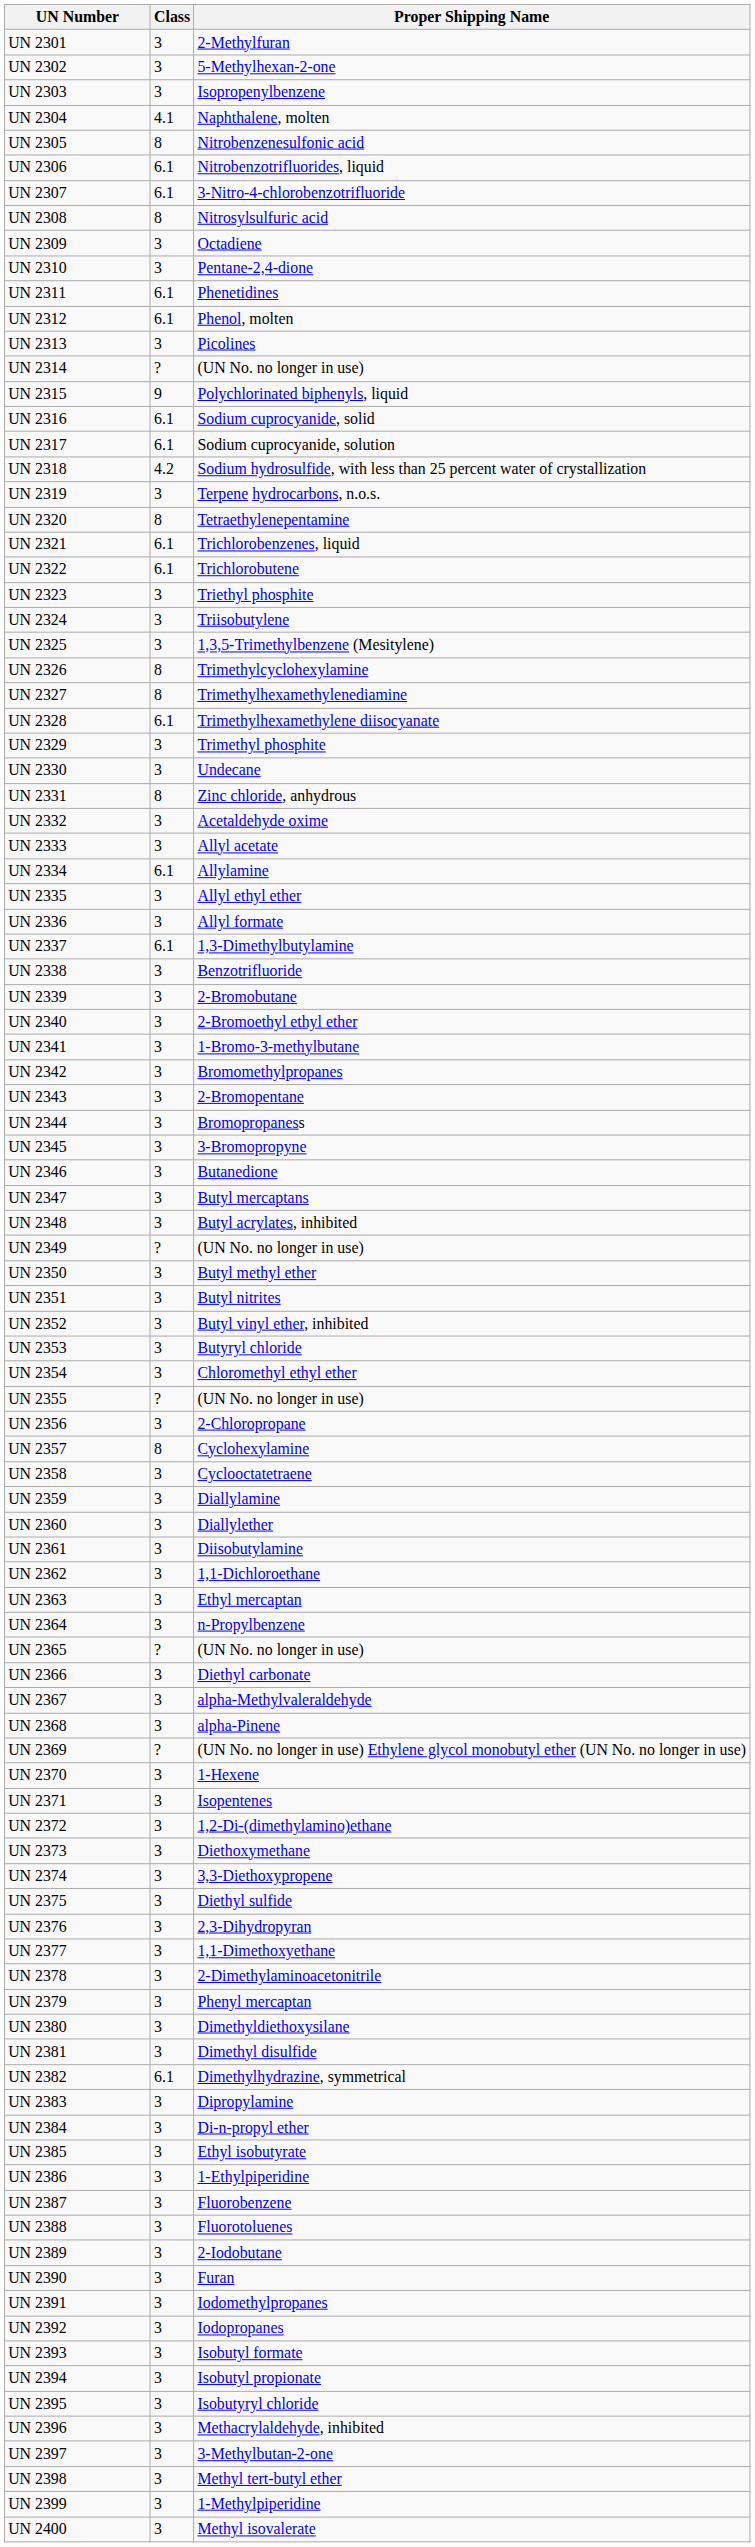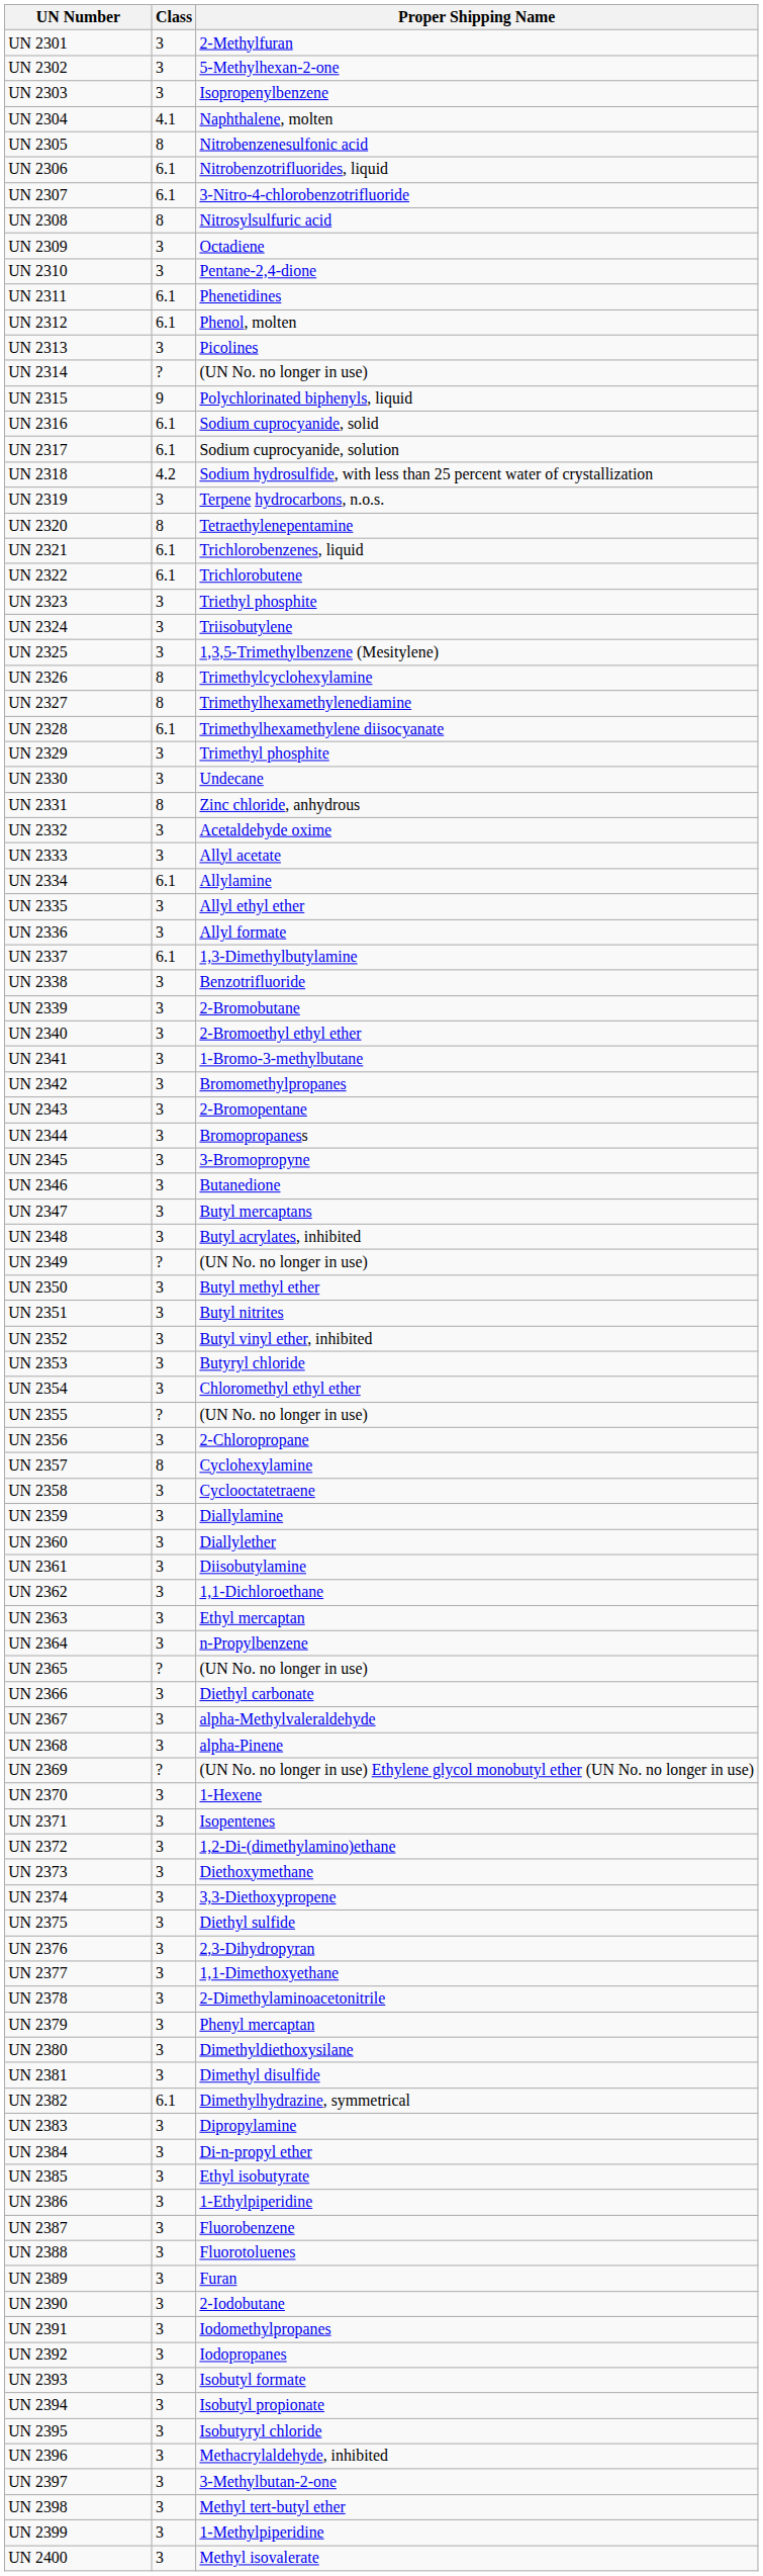 <table class="wikitable">
 <tr>
 <th width="140px">UN Number</th>
 <th>Class</th>
 <th>Proper Shipping Name</th>
 </tr>
 <tr>
 <td>UN 2301</td>
 <td>3</td>
 <td><a href='#'>2-Methylfuran</a></td>
 </tr>
 <tr>
 <td>UN 2302</td>
 <td>3</td>
 <td><a href='#'>5-Methylhexan-2-one</a></td>
 </tr>
 <tr>
 <td>UN 2303</td>
 <td>3</td>
 <td><a href='#'>Isopropenylbenzene</a></td>
 </tr>
 <tr>
 <td>UN 2304</td>
 <td>4.1</td>
 <td><a href='#'>Naphthalene</a>, molten</td>
 </tr>
 <tr>
 <td>UN 2305</td>
 <td>8</td>
 <td><a href='#'>Nitrobenzenesulfonic acid</a></td>
 </tr>
 <tr>
 <td>UN 2306</td>
 <td>6.1</td>
 <td><a href='#'>Nitrobenzotrifluorides</a>, liquid</td>
 </tr>
 <tr>
 <td>UN 2307</td>
 <td>6.1</td>
 <td><a href='#'>3-Nitro-4-chlorobenzotrifluoride</a></td>
 </tr>
 <tr>
 <td>UN 2308</td>
 <td>8</td>
 <td><a href='#'>Nitrosylsulfuric acid</a></td>
 </tr>
 <tr>
 <td>UN 2309</td>
 <td>3</td>
 <td><a href='#'>Octadiene</a></td>
 </tr>
 <tr>
 <td>UN 2310</td>
 <td>3</td>
 <td><a href='#'>Pentane-2,4-dione</a></td>
 </tr>
 <tr>
 <td>UN 2311</td>
 <td>6.1</td>
 <td><a href='#'>Phenetidines</a></td>
 </tr>
 <tr>
 <td>UN 2312</td>
 <td>6.1</td>
 <td><a href='#'>Phenol</a>, molten</td>
 </tr>
 <tr>
 <td>UN 2313</td>
 <td>3</td>
 <td><a href='#'>Picolines</a></td>
 </tr>
 <tr>
 <td>UN 2314</td>
 <td>?</td>
 <td>(UN No. no longer in use)</td>
 </tr>
 <tr>
 <td>UN 2315</td>
 <td>9</td>
 <td><a href='#'>Polychlorinated biphenyls</a>, liquid</td>
 </tr>
 <tr>
 <td>UN 2316</td>
 <td>6.1</td>
 <td><a href='#'>Sodium cuprocyanide</a>, solid</td>
 </tr>
 <tr>
 <td>UN 2317</td>
 <td>6.1</td>
 <td>Sodium cuprocyanide, solution</td>
 </tr>
 <tr>
 <td>UN 2318</td>
 <td>4.2</td>
 <td><a href='#'>Sodium hydrosulfide</a>, with less than 25 percent water of crystallization</td>
 </tr>
 <tr>
 <td>UN 2319</td>
 <td>3</td>
 <td><a href='#'>Terpene</a> <a href='#'>hydrocarbons</a>, n.o.s.</td>
 </tr>
 <tr>
 <td>UN 2320</td>
 <td>8</td>
 <td><a href='#'>Tetraethylenepentamine</a></td>
 </tr>
 <tr>
 <td>UN 2321</td>
 <td>6.1</td>
 <td><a href='#'>Trichlorobenzenes</a>, liquid</td>
 </tr>
 <tr>
 <td>UN 2322</td>
 <td>6.1</td>
 <td><a href='#'>Trichlorobutene</a></td>
 </tr>
 <tr>
 <td>UN 2323</td>
 <td>3</td>
 <td><a href='#'>Triethyl phosphite</a></td>
 </tr>
 <tr>
 <td>UN 2324</td>
 <td>3</td>
 <td><a href='#'>Triisobutylene</a></td>
 </tr>
 <tr>
 <td>UN 2325</td>
 <td>3</td>
 <td><a href='#'>1,3,5-Trimethylbenzene</a> (Mesitylene)</td>
 </tr>
 <tr>
 <td>UN 2326</td>
 <td>8</td>
 <td><a href='#'>Trimethylcyclohexylamine</a></td>
 </tr>
 <tr>
 <td>UN 2327</td>
 <td>8</td>
 <td><a href='#'>Trimethylhexamethylenediamine</a></td>
 </tr>
 <tr>
 <td>UN 2328</td>
 <td>6.1</td>
 <td><a href='#'>Trimethylhexamethylene diisocyanate</a></td>
 </tr>
 <tr>
 <td>UN 2329</td>
 <td>3</td>
 <td><a href='#'>Trimethyl phosphite</a></td>
 </tr>
 <tr>
 <td>UN 2330</td>
 <td>3</td>
 <td><a href='#'>Undecane</a></td>
 </tr>
 <tr>
 <td>UN 2331</td>
 <td>8</td>
 <td><a href='#'>Zinc chloride</a>, anhydrous</td>
 </tr>
 <tr>
 <td>UN 2332</td>
 <td>3</td>
 <td><a href='#'>Acetaldehyde oxime</a></td>
 </tr>
 <tr>
 <td>UN 2333</td>
 <td>3</td>
 <td><a href='#'>Allyl acetate</a></td>
 </tr>
 <tr>
 <td>UN 2334</td>
 <td>6.1</td>
 <td><a href='#'>Allylamine</a></td>
 </tr>
 <tr>
 <td>UN 2335</td>
 <td>3</td>
 <td><a href='#'>Allyl ethyl ether</a></td>
 </tr>
 <tr>
 <td>UN 2336</td>
 <td>3</td>
 <td><a href='#'>Allyl formate</a></td>
 </tr>
 <tr>
 <td>UN 2337</td>
 <td>6.1</td>
 <td><a href='#'>1,3-Dimethylbutylamine</a></td>
 </tr>
 <tr>
 <td>UN 2338</td>
 <td>3</td>
 <td><a href='#'>Benzotrifluoride</a></td>
 </tr>
 <tr>
 <td>UN 2339</td>
 <td>3</td>
 <td><a href='#'>2-Bromobutane</a></td>
 </tr>
 <tr>
 <td>UN 2340</td>
 <td>3</td>
 <td><a href='#'>2-Bromoethyl ethyl ether</a></td>
 </tr>
 <tr>
 <td>UN 2341</td>
 <td>3</td>
 <td><a href='#'>1-Bromo-3-methylbutane</a></td>
 </tr>
 <tr>
 <td>UN 2342</td>
 <td>3</td>
 <td><a href='#'>Bromomethylpropanes</a></td>
 </tr>
 <tr>
 <td>UN 2343</td>
 <td>3</td>
 <td><a href='#'>2-Bromopentane</a></td>
 </tr>
 <tr>
 <td>UN 2344</td>
 <td>3</td>
 <td><a href='#'>Bromopropanes</a>s</td>
 </tr>
 <tr>
 <td>UN 2345</td>
 <td>3</td>
 <td><a href='#'>3-Bromopropyne</a></td>
 </tr>
 <tr>
 <td>UN 2346</td>
 <td>3</td>
 <td><a href='#'>Butanedione</a></td>
 </tr>
 <tr>
 <td>UN 2347</td>
 <td>3</td>
 <td><a href='#'>Butyl mercaptans</a></td>
 </tr>
 <tr>
 <td>UN 2348</td>
 <td>3</td>
 <td><a href='#'>Butyl acrylates</a>, inhibited</td>
 </tr>
 <tr>
 <td>UN 2349</td>
 <td>?</td>
 <td>(UN No. no longer in use)</td>
 </tr>
 <tr>
 <td>UN 2350</td>
 <td>3</td>
 <td><a href='#'>Butyl methyl ether</a></td>
 </tr>
 <tr>
 <td>UN 2351</td>
 <td>3</td>
 <td><a href='#'>Butyl nitrites</a></td>
 </tr>
 <tr>
 <td>UN 2352</td>
 <td>3</td>
 <td><a href='#'>Butyl vinyl ether</a>, inhibited</td>
 </tr>
 <tr>
 <td>UN 2353</td>
 <td>3</td>
 <td><a href='#'>Butyryl chloride</a></td>
 </tr>
 <tr>
 <td>UN 2354</td>
 <td>3</td>
 <td><a href='#'>Chloromethyl ethyl ether</a></td>
 </tr>
 <tr>
 <td>UN 2355</td>
 <td>?</td>
 <td>(UN No. no longer in use)</td>
 </tr>
 <tr>
 <td>UN 2356</td>
 <td>3</td>
 <td><a href='#'>2-Chloropropane</a></td>
 </tr>
 <tr>
 <td>UN 2357</td>
 <td>8</td>
 <td><a href='#'>Cyclohexylamine</a></td>
 </tr>
 <tr>
 <td>UN 2358</td>
 <td>3</td>
 <td><a href='#'>Cyclooctatetraene</a></td>
 </tr>
 <tr>
 <td>UN 2359</td>
 <td>3</td>
 <td><a href='#'>Diallylamine</a></td>
 </tr>
 <tr>
 <td>UN 2360</td>
 <td>3</td>
 <td><a href='#'>Diallylether</a></td>
 </tr>
 <tr>
 <td>UN 2361</td>
 <td>3</td>
 <td><a href='#'>Diisobutylamine</a></td>
 </tr>
 <tr>
 <td>UN 2362</td>
 <td>3</td>
 <td><a href='#'>1,1-Dichloroethane</a></td>
 </tr>
 <tr>
 <td>UN 2363</td>
 <td>3</td>
 <td><a href='#'>Ethyl mercaptan</a></td>
 </tr>
 <tr>
 <td>UN 2364</td>
 <td>3</td>
 <td><a href='#'>n-Propylbenzene</a></td>
 </tr>
 <tr>
 <td>UN 2365</td>
 <td>?</td>
 <td>(UN No. no longer in use)</td>
 </tr>
 <tr>
 <td>UN 2366</td>
 <td>3</td>
 <td><a href='#'>Diethyl carbonate</a></td>
 </tr>
 <tr>
 <td>UN 2367</td>
 <td>3</td>
 <td><a href='#'>alpha-Methylvaleraldehyde</a></td>
 </tr>
 <tr>
 <td>UN 2368</td>
 <td>3</td>
 <td><a href='#'>alpha-Pinene</a></td>
 </tr>
 <tr>
 <td>UN 2369</td>
 <td>?</td>
 <td>(UN No. no longer in use) <a href='#'>Ethylene glycol monobutyl ether</a> (UN No. no longer in use)</td>
 </tr>
 <tr>
 <td>UN 2370</td>
 <td>3</td>
 <td><a href='#'>1-Hexene</a></td>
 </tr>
 <tr>
 <td>UN 2371</td>
 <td>3</td>
 <td><a href='#'>Isopentenes</a></td>
 </tr>
 <tr>
 <td>UN 2372</td>
 <td>3</td>
 <td><a href='#'>1,2-Di-(dimethylamino)ethane</a></td>
 </tr>
 <tr>
 <td>UN 2373</td>
 <td>3</td>
 <td><a href='#'>Diethoxymethane</a></td>
 </tr>
 <tr>
 <td>UN 2374</td>
 <td>3</td>
 <td><a href='#'>3,3-Diethoxypropene</a></td>
 </tr>
 <tr>
 <td>UN 2375</td>
 <td>3</td>
 <td><a href='#'>Diethyl sulfide</a></td>
 </tr>
 <tr>
 <td>UN 2376</td>
 <td>3</td>
 <td><a href='#'>2,3-Dihydropyran</a></td>
 </tr>
 <tr>
 <td>UN 2377</td>
 <td>3</td>
 <td><a href='#'>1,1-Dimethoxyethane</a></td>
 </tr>
 <tr>
 <td>UN 2378</td>
 <td>3</td>
 <td><a href='#'>2-Dimethylaminoacetonitrile</a></td>
 </tr>
 <tr>
 <td>UN 2379</td>
 <td>3</td>
 <td><a href='#'>Phenyl mercaptan</a></td>
 </tr>
 <tr>
 <td>UN 2380</td>
 <td>3</td>
 <td><a href='#'>Dimethyldiethoxysilane</a></td>
 </tr>
 <tr>
 <td>UN 2381</td>
 <td>3</td>
 <td><a href='#'>Dimethyl disulfide</a></td>
 </tr>
 <tr>
 <td>UN 2382</td>
 <td>6.1</td>
 <td><a href='#'>Dimethylhydrazine</a>, symmetrical</td>
 </tr>
 <tr>
 <td>UN 2383</td>
 <td>3</td>
 <td><a href='#'>Dipropylamine</a></td>
 </tr>
 <tr>
 <td>UN 2384</td>
 <td>3</td>
 <td><a href='#'>Di-n-propyl ether</a></td>
 </tr>
 <tr>
 <td>UN 2385</td>
 <td>3</td>
 <td><a href='#'>Ethyl isobutyrate</a></td>
 </tr>
 <tr>
 <td>UN 2386</td>
 <td>3</td>
 <td><a href='#'>1-Ethylpiperidine</a></td>
 </tr>
 <tr>
 <td>UN 2387</td>
 <td>3</td>
 <td><a href='#'>Fluorobenzene</a></td>
 </tr>
 <tr>
 <td>UN 2388</td>
 <td>3</td>
 <td><a href='#'>Fluorotoluenes</a></td>
 </tr>
 <tr>
 <td>UN 2389</td>
 <td>3</td>
-<td><a href='#'>2-Iodobutane</a></td>
+<td><a href='#'>Furan</a></td>
 </tr>
 <tr>
 <td>UN 2390</td>
 <td>3</td>
-<td><a href='#'>Furan</a></td>
+<td><a href='#'>2-Iodobutane</a></td>
 </tr>
 <tr>
 <td>UN 2391</td>
 <td>3</td>
 <td><a href='#'>Iodomethylpropanes</a></td>
 </tr>
 <tr>
 <td>UN 2392</td>
 <td>3</td>
 <td><a href='#'>Iodopropanes</a></td>
 </tr>
 <tr>
 <td>UN 2393</td>
 <td>3</td>
 <td><a href='#'>Isobutyl formate</a></td>
 </tr>
 <tr>
 <td>UN 2394</td>
 <td>3</td>
 <td><a href='#'>Isobutyl propionate</a></td>
 </tr>
 <tr>
 <td>UN 2395</td>
 <td>3</td>
 <td><a href='#'>Isobutyryl chloride</a></td>
 </tr>
 <tr>
 <td>UN 2396</td>
 <td>3</td>
 <td><a href='#'>Methacrylaldehyde</a>, inhibited</td>
 </tr>
 <tr>
 <td>UN 2397</td>
 <td>3</td>
 <td><a href='#'>3-Methylbutan-2-one</a></td>
 </tr>
 <tr>
 <td>UN 2398</td>
 <td>3</td>
 <td><a href='#'>Methyl tert-butyl ether</a></td>
 </tr>
 <tr>
 <td>UN 2399</td>
 <td>3</td>
 <td><a href='#'>1-Methylpiperidine</a></td>
 </tr>
 <tr>
 <td>UN 2400</td>
 <td>3</td>
 <td><a href='#'>Methyl isovalerate</a></td>
 </tr>
 </table>
